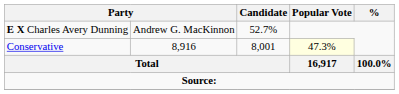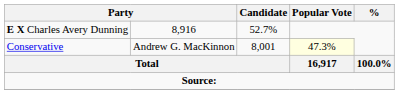 <table class="wikitable">
 <tr>
 <th colspan="2">Party</th>
 <th>Candidate</th>
 <th>Popular Vote</th>
 <th>%</th>
 </tr>
 <tr>
 <td><strong>E</strong> <strong>X</strong> Charles Avery Dunning</td>
-<td>Andrew G. MacKinnon</td>
+<td align=center>8,916</td>
 <td align=center>52.7%</td>
 </tr>
 <tr>
 <td><a href='#'>Conservative</a></td>
-<td align=center>8,916</td>
+<td>Andrew G. MacKinnon</td>
 <td align=center>8,001</td>
 <td align=center style="background: lightyellow;">47.3%</td>
 </tr>
 <tr>
 <th colspan=3>Total</th>
 <th>16,917</th>
 <th>100.0%</th>
 </tr>
 <tr>
 <td align="center" colspan=5><strong>Source:</strong> </td>
 </tr>
 <tr>
 </tr>
 </table>
